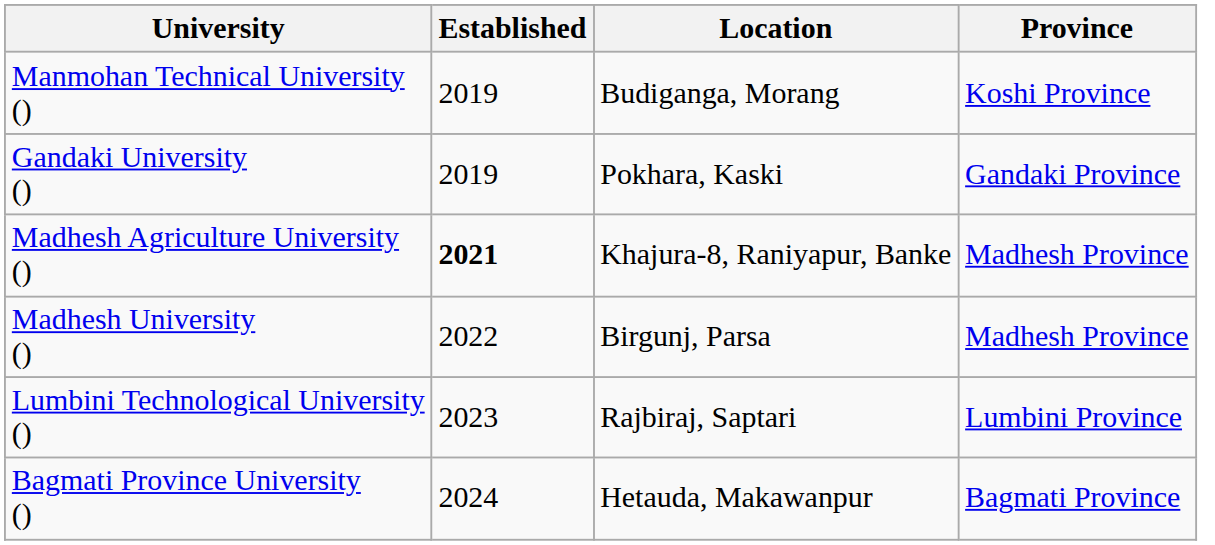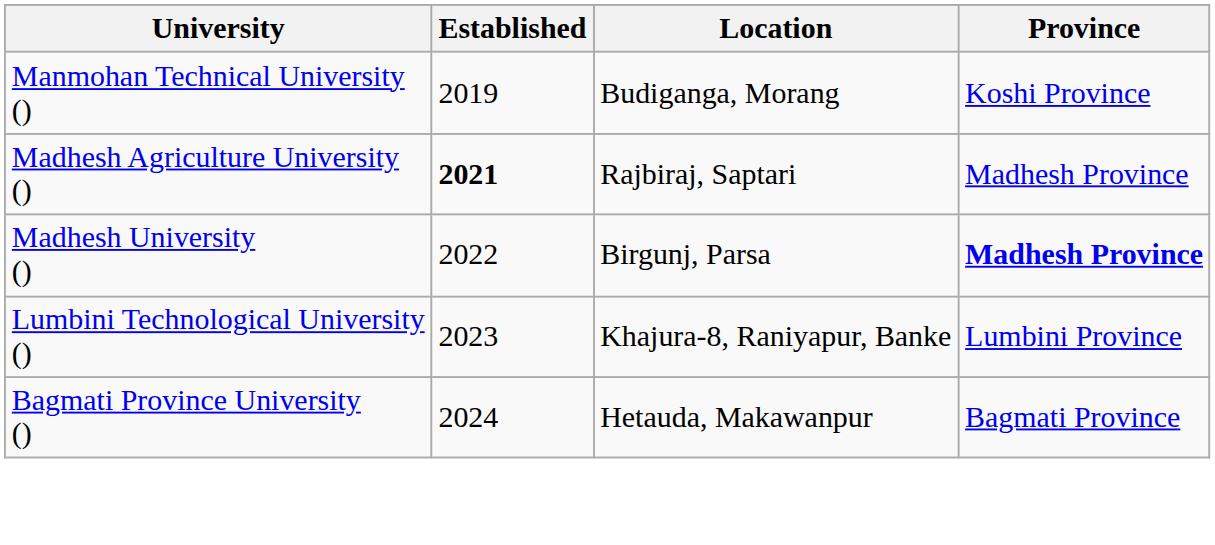 <table class="wikitable sortable static-row-numbers static-row-header-text">
 <tr>
 <th>University</th>
 <th>Established</th>
 <th>Location</th>
 <th>Province</th>
 </tr>
 <tr>
 <td><a href='#'>Manmohan Technical University</a><br>()</td>
 <td>2019</td>
 <td>Budiganga, Morang</td>
 <td><a href='#'>Koshi Province</a></td>
 </tr>
 <tr>
-<td><a href='#'>Gandaki University</a><br>()</td>
-<td>2019</td>
-<td>Pokhara, Kaski</td>
-<td><a href='#'>Gandaki Province</a></td>
-</tr>
-<tr>
 <td><a href='#'>Madhesh Agriculture University</a><br>()</td>
 <td><strong>2021</strong></td>
-<td>Khajura-8, Raniyapur, Banke</td>
+<td>Rajbiraj, Saptari</td>
 <td><a href='#'>Madhesh Province</a></td>
 </tr>
 <tr>
 <td><a href='#'>Madhesh University</a><br>()</td>
 <td>2022</td>
 <td>Birgunj, Parsa</td>
-<td><a href='#'>Madhesh Province</a></td>
+<td><strong><a href='#'>Madhesh Province</a></strong></td>
 </tr>
 <tr>
 <td><a href='#'>Lumbini Technological University</a><br>()</td>
 <td>2023</td>
-<td>Rajbiraj, Saptari</td>
+<td>Khajura-8, Raniyapur, Banke</td>
 <td><a href='#'>Lumbini Province</a></td>
 </tr>
 <tr>
 <td><a href='#'>Bagmati Province University</a><br>()</td>
 <td>2024</td>
 <td>Hetauda, Makawanpur</td>
 <td><a href='#'>Bagmati Province</a></td>
 </tr>
 </table>
